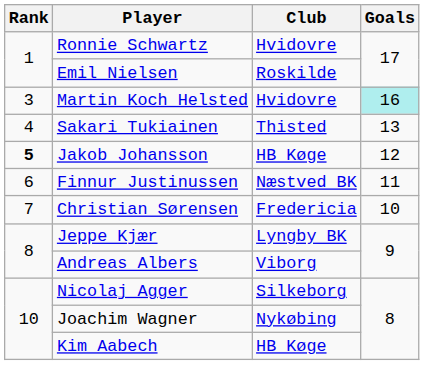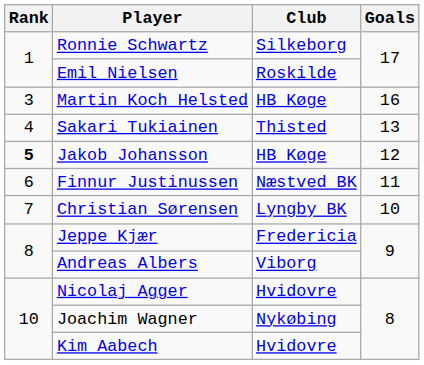 <table class="wikitable sortable" style="text-align:center">
 <tr>
 <th>Rank</th>
 <th>Player</th>
 <th>Club</th>
 <th>Goals</th>
 </tr>
 <tr>
 <td rowspan="2">1</td>
 <td align="left"> <a href='#'>Ronnie Schwartz</a></td>
-<td align="left"><a href='#'>Hvidovre</a></td>
+<td align="left"><a href='#'>Silkeborg</a></td>
 <td rowspan="2">17</td>
 </tr>
 <tr>
 <td align="left"> <a href='#'>Emil Nielsen</a></td>
 <td align="left"><a href='#'>Roskilde</a></td>
 </tr>
 <tr>
 <td>3</td>
 <td align="left"> <a href='#'>Martin Koch Helsted</a></td>
-<td align="left"><a href='#'>Hvidovre</a></td>
-<td style="background: paleturquoise;">16</td>
+<td align="left"><a href='#'>HB Køge</a></td>
+<td>16</td>
 </tr>
 <tr>
 <td rowspan="1">4</td>
 <td align="left"> <a href='#'>Sakari Tukiainen</a></td>
 <td align="left"><a href='#'>Thisted</a></td>
 <td rowspan="1">13</td>
 </tr>
 <tr>
 <td rowspan="1"><strong>5</strong></td>
 <td align="left"> <a href='#'>Jakob Johansson</a></td>
 <td align="left"><a href='#'>HB Køge</a></td>
 <td rowspan="1">12</td>
 </tr>
 <tr>
 <td>6</td>
 <td align="left"> <a href='#'>Finnur Justinussen</a></td>
 <td align="left"><a href='#'>Næstved BK</a></td>
 <td>11</td>
 </tr>
 <tr>
 <td rowspan=1>7</td>
 <td align="left"> <a href='#'>Christian Sørensen</a></td>
-<td align="left"><a href='#'>Fredericia</a></td>
+<td align="left"><a href='#'>Lyngby BK</a></td>
 <td rowspan=1>10</td>
 </tr>
 <tr>
 <td rowspan="2">8</td>
 <td align="left"> <a href='#'>Jeppe Kjær</a></td>
-<td align="left"><a href='#'>Lyngby BK</a></td>
+<td align="left"><a href='#'>Fredericia</a></td>
 <td rowspan="2">9</td>
 </tr>
 <tr>
 <td align="left"> <a href='#'>Andreas Albers</a></td>
 <td align="left"><a href='#'>Viborg</a></td>
 </tr>
 <tr>
 <td rowspan="3">10</td>
 <td align="left"> <a href='#'>Nicolaj Agger</a></td>
-<td align="left"><a href='#'>Silkeborg</a></td>
+<td align="left"><a href='#'>Hvidovre</a></td>
 <td rowspan="3">8</td>
 </tr>
 <tr>
 <td align="left"> Joachim Wagner</td>
 <td align="left"><a href='#'>Nykøbing</a></td>
 </tr>
 <tr>
 <td align="left"> <a href='#'>Kim Aabech</a></td>
-<td align="left"><a href='#'>HB Køge</a></td>
+<td align="left"><a href='#'>Hvidovre</a></td>
 </tr>
 </table>
